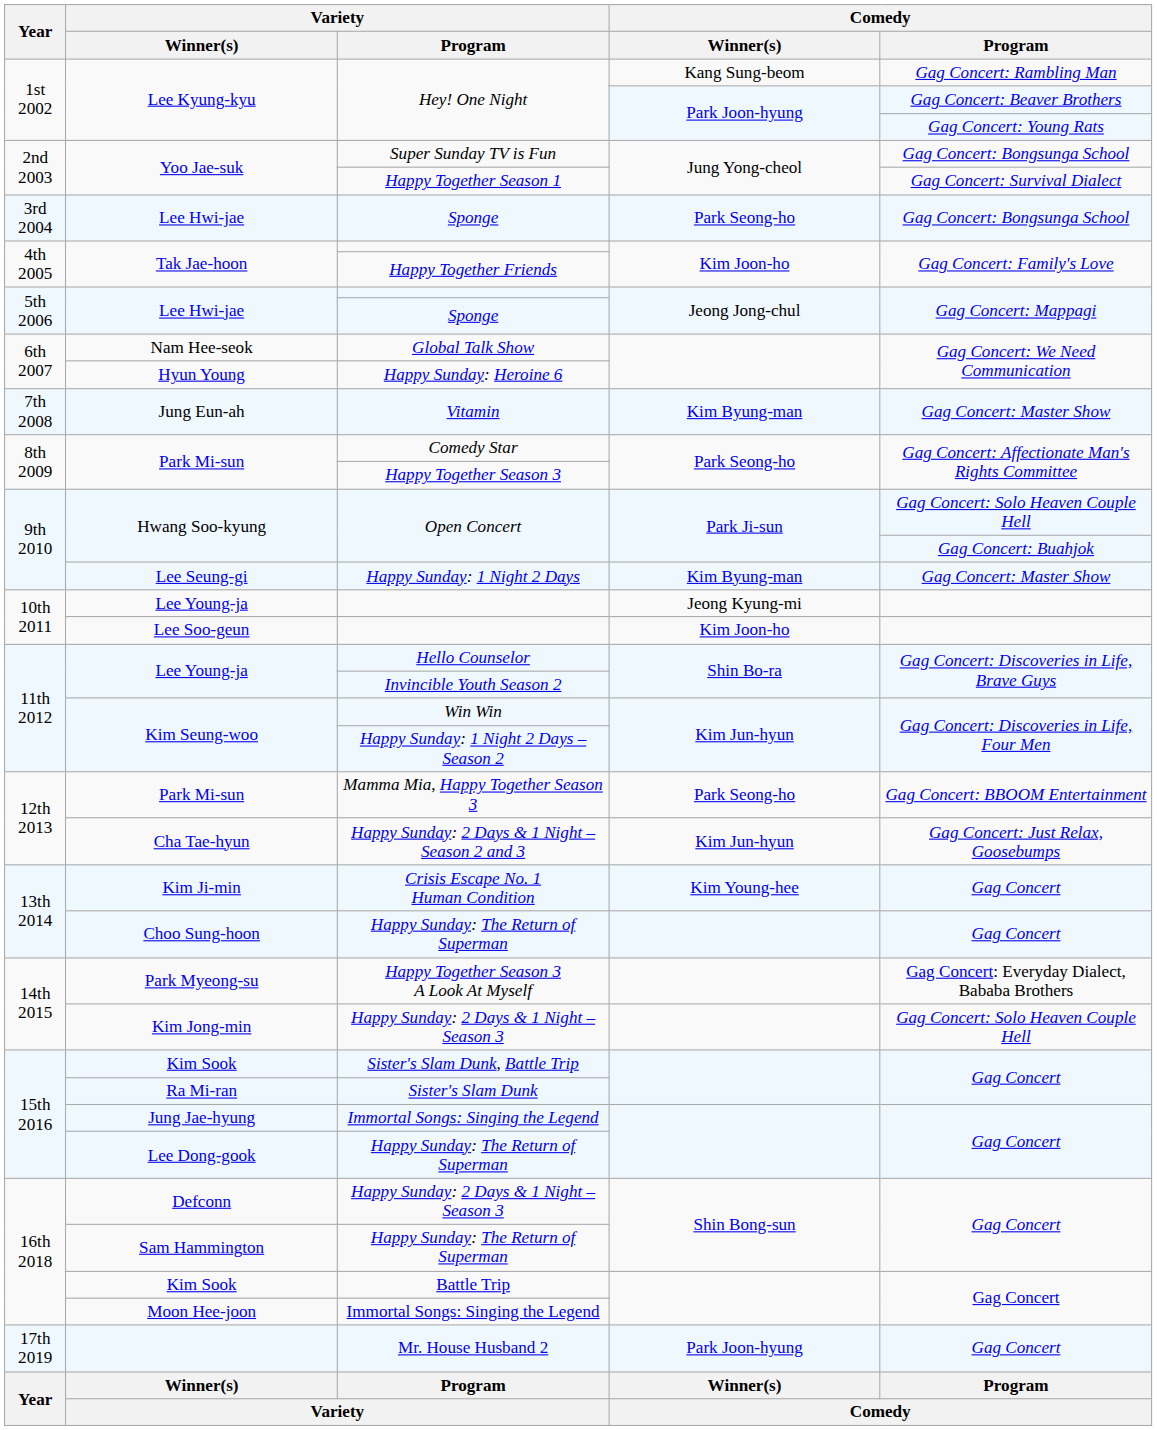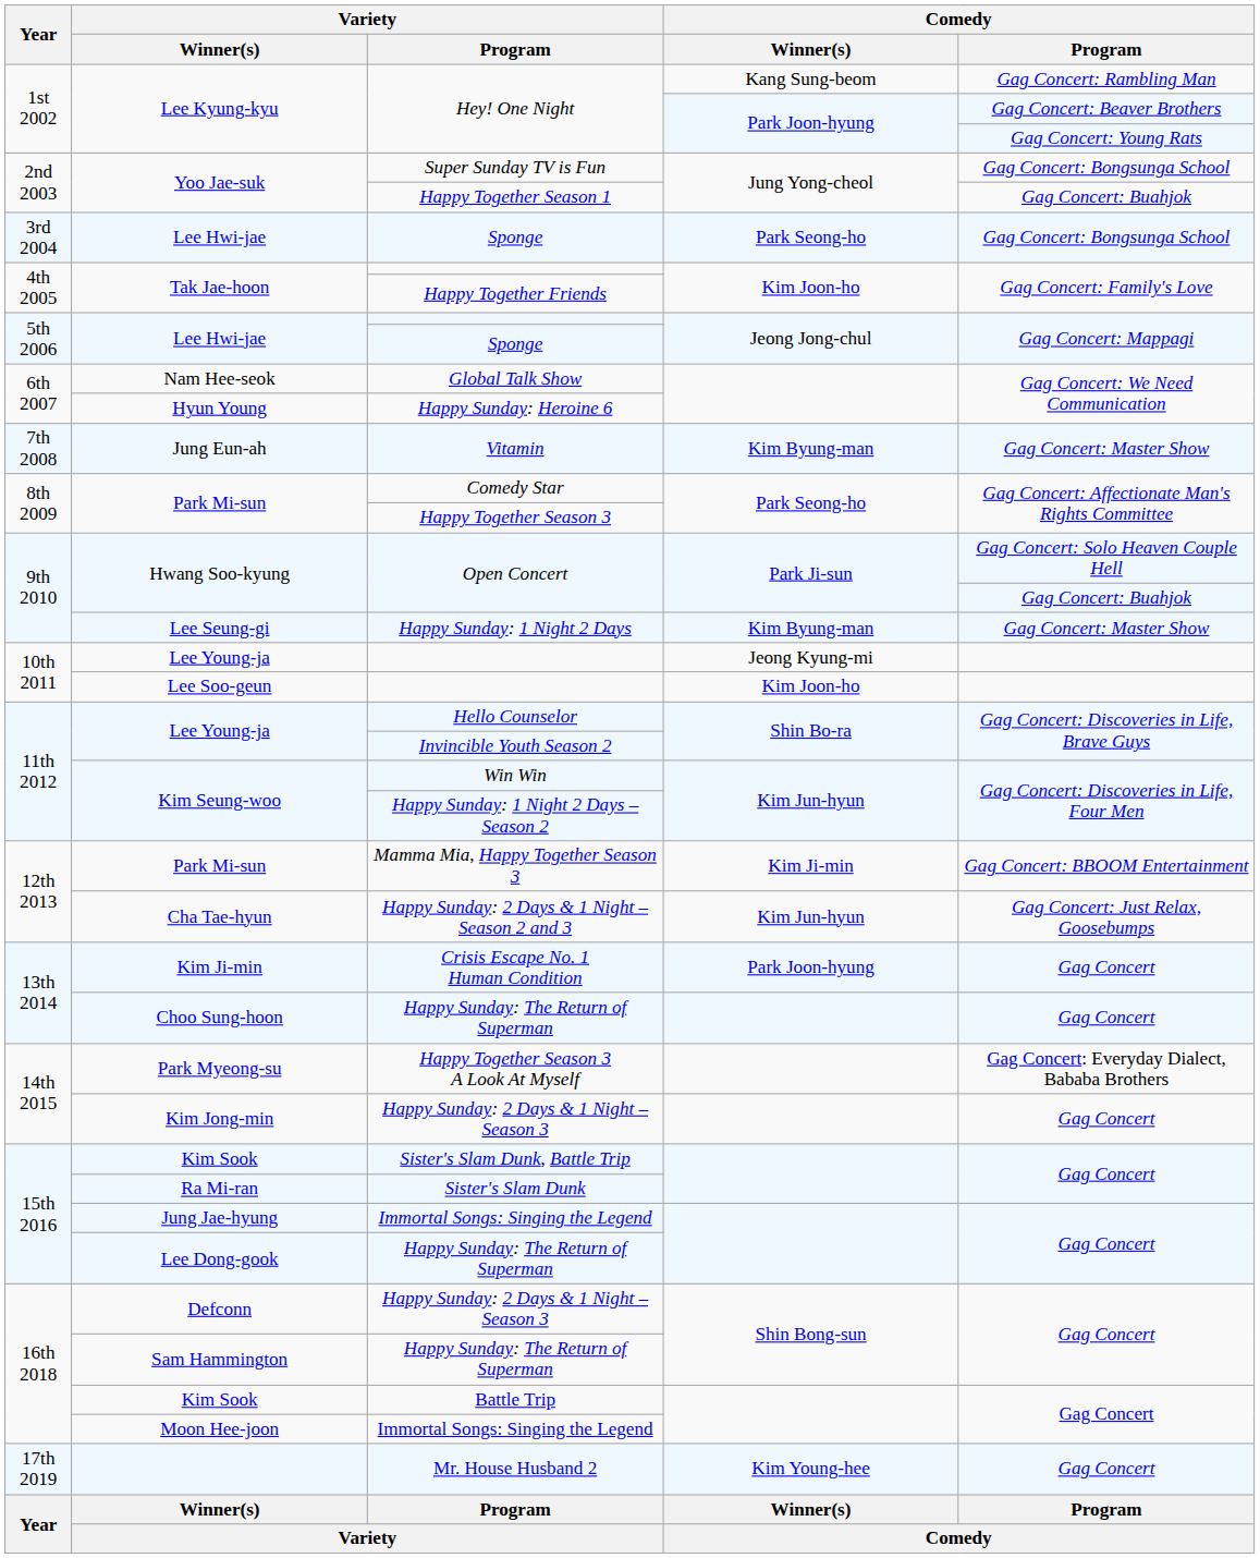 <table class="wikitable" style=text-align:center>
 <tr>
 <th rowspan=2 style="width:50px">Year</th>
 <th colspan=2 style="width:500px">Variety</th>
 <th colspan=2 style="width:500px">Comedy</th>
 </tr>
 <tr style="background:#F0F8FF">
 <th>Winner(s)</th>
 <th>Program</th>
 <th>Winner(s)</th>
 <th>Program</th>
 </tr>
 <tr>
 <td rowspan=3>1st<br> 2002</td>
 <td rowspan=3 style="width:100px"><a href='#'>Lee Kyung-kyu</a></td>
 <td rowspan=3 style="width:100px"><em>Hey! One Night</em></td>
 <td style="width:200px">Kang Sung-beom</td>
 <td style="width:200px"><em> <a href='#'>Gag Concert: Rambling Man</a></em></td>
 </tr>
 <tr style="background:#F0F8FF">
 <td rowspan=2><a href='#'>Park Joon-hyung</a></td>
 <td><em> <a href='#'>Gag Concert: Beaver Brothers</a></em></td>
 </tr>
 <tr style="background:#F0F8FF">
 <td><em> <a href='#'>Gag Concert: Young Rats</a></em></td>
 </tr>
 <tr>
 <td rowspan=2>2nd<br> 2003</td>
 <td rowspan=2><a href='#'>Yoo Jae-suk</a></td>
 <td><em>Super Sunday TV is Fun</em></td>
 <td rowspan=2>Jung Yong-cheol</td>
 <td><em> <a href='#'>Gag Concert: Bongsunga School</a></em></td>
 </tr>
 <tr>
 <td><em><a href='#'>Happy Together Season 1</a></em></td>
-<td><em> <a href='#'>Gag Concert: Survival Dialect</a></em></td>
+<td><em><a href='#'>Gag Concert: Buahjok</a></em></td>
 </tr>
 <tr style="background:#F0F8FF">
 <td>3rd<br> 2004</td>
 <td><a href='#'>Lee Hwi-jae</a></td>
 <td><em><a href='#'>Sponge</a></em></td>
 <td><a href='#'>Park Seong-ho</a></td>
 <td><em> <a href='#'>Gag Concert: Bongsunga School</a></em></td>
 </tr>
 <tr>
 <td rowspan=2>4th<br> 2005</td>
 <td rowspan=2><a href='#'>Tak Jae-hoon</a></td>
 <td><em></em></td>
 <td rowspan=2><a href='#'>Kim Joon-ho</a></td>
 <td rowspan=2><em> <a href='#'>Gag Concert: Family's Love</a></em></td>
 </tr>
 <tr>
 <td><em><a href='#'>Happy Together Friends</a></em></td>
 </tr>
 <tr style="background:#F0F8FF">
 <td rowspan=2>5th<br> 2006</td>
 <td rowspan=2><a href='#'>Lee Hwi-jae</a></td>
 <td><em></em></td>
 <td rowspan=2>Jeong Jong-chul</td>
 <td rowspan=2><em><a href='#'>Gag Concert: Mappagi</a></em></td>
 </tr>
 <tr style="background:#F0F8FF">
 <td><em><a href='#'>Sponge</a></em></td>
 </tr>
 <tr>
 <td rowspan=2>6th<br> 2007</td>
 <td>Nam Hee-seok</td>
 <td><em><a href='#'>Global Talk Show</a></em></td>
 <td rowspan=2></td>
 <td rowspan=2><em><a href='#'>Gag Concert: We Need Communication</a></em></td>
 </tr>
 <tr>
 <td><a href='#'>Hyun Young</a></td>
 <td><em><a href='#'>Happy Sunday</a>: <a href='#'>Heroine 6</a></em></td>
 </tr>
 <tr style="background:#F0F8FF">
 <td>7th<br> 2008</td>
 <td>Jung Eun-ah</td>
 <td><em><a href='#'>Vitamin</a></em></td>
 <td><a href='#'>Kim Byung-man</a></td>
 <td><em><a href='#'>Gag Concert: Master Show</a></em></td>
 </tr>
 <tr>
 <td rowspan=2>8th<br> 2009</td>
 <td rowspan=2><a href='#'>Park Mi-sun</a></td>
 <td><em>Comedy Star</em></td>
 <td rowspan=2><a href='#'>Park Seong-ho</a></td>
 <td rowspan=2><em><a href='#'>Gag Concert: Affectionate Man's Rights Committee</a></em></td>
 </tr>
 <tr>
 <td><em><a href='#'>Happy Together Season 3</a></em></td>
 </tr>
 <tr style="background:#F0F8FF">
 <td rowspan=3>9th<br> 2010</td>
 <td rowspan=2>Hwang Soo-kyung</td>
 <td rowspan=2><em>Open Concert</em></td>
 <td rowspan=2><a href='#'>Park Ji-sun</a></td>
 <td><em><a href='#'>Gag Concert: Solo Heaven Couple Hell</a></em></td>
 </tr>
 <tr style="background:#F0F8FF">
 <td><em><a href='#'>Gag Concert: Buahjok</a></em></td>
 </tr>
 <tr style="background:#F0F8FF">
 <td><a href='#'>Lee Seung-gi</a></td>
 <td><em><a href='#'>Happy Sunday</a>: <a href='#'>1 Night 2 Days</a></em></td>
 <td><a href='#'>Kim Byung-man</a></td>
 <td><em><a href='#'>Gag Concert: Master Show</a></em></td>
 </tr>
 <tr>
 <td rowspan=2>10th<br> 2011</td>
 <td><a href='#'>Lee Young-ja</a></td>
 <td></td>
 <td>Jeong Kyung-mi</td>
 <td></td>
 </tr>
 <tr>
 <td><a href='#'>Lee Soo-geun</a></td>
 <td></td>
 <td><a href='#'>Kim Joon-ho</a></td>
 <td></td>
 </tr>
 <tr style="background:#F0F8FF">
 <td rowspan=4>11th<br> 2012</td>
 <td rowspan=2><a href='#'>Lee Young-ja</a></td>
 <td><em><a href='#'>Hello Counselor</a></em></td>
 <td rowspan=2><a href='#'>Shin Bo-ra</a></td>
 <td rowspan=2><em><a href='#'>Gag Concert: Discoveries in Life, Brave Guys</a></em></td>
 </tr>
 <tr style="background:#F0F8FF">
 <td><em><a href='#'>Invincible Youth Season 2</a></em></td>
 </tr>
 <tr style="background:#F0F8FF">
 <td rowspan=2><a href='#'>Kim Seung-woo</a></td>
 <td><em>Win Win</em></td>
 <td rowspan=2><a href='#'>Kim Jun-hyun</a></td>
 <td rowspan=2><em><a href='#'>Gag Concert: Discoveries in Life, Four Men</a></em></td>
 </tr>
 <tr style="background:#F0F8FF">
 <td><em><a href='#'>Happy Sunday</a>: <a href='#'>1 Night 2 Days – Season 2</a></em></td>
 </tr>
 <tr>
 <td rowspan=2>12th<br> 2013</td>
 <td><a href='#'>Park Mi-sun</a></td>
 <td><em>Mamma Mia</em>, <em><a href='#'>Happy Together Season 3</a></em></td>
-<td><a href='#'>Park Seong-ho</a></td>
+<td><a href='#'>Kim Ji-min</a></td>
 <td><em><a href='#'>Gag Concert: BBOOM Entertainment</a></em></td>
 </tr>
 <tr>
 <td><a href='#'>Cha Tae-hyun</a></td>
 <td><em><a href='#'>Happy Sunday</a>: <a href='#'>2 Days & 1 Night – Season 2 and 3</a></em></td>
 <td><a href='#'>Kim Jun-hyun</a></td>
 <td><em><a href='#'>Gag Concert: Just Relax, Goosebumps</a></em></td>
 </tr>
 <tr style="background:#F0F8FF">
 <td rowspan=2>13th<br> 2014</td>
 <td><a href='#'>Kim Ji-min</a></td>
 <td><em><a href='#'>Crisis Escape No. 1</a></em><br><em><a href='#'>Human Condition</a></em></td>
-<td><a href='#'>Kim Young-hee</a></td>
+<td><a href='#'>Park Joon-hyung</a></td>
 <td><em><a href='#'>Gag Concert</a></em></td>
 </tr>
 <tr style="background:#F0F8FF">
 <td><a href='#'>Choo Sung-hoon</a></td>
 <td><em><a href='#'>Happy Sunday</a>: <a href='#'>The Return of Superman</a></em></td>
 <td></td>
 <td><em><a href='#'>Gag Concert</a></em></td>
 </tr>
 <tr>
 <td rowspan=2>14th<br> 2015</td>
 <td><a href='#'>Park Myeong-su</a></td>
 <td><em><a href='#'>Happy Together Season 3</a></em><br><em>A Look At Myself</em></td>
 <td></td>
 <td></em><a href='#'>Gag Concert</a>: Everyday Dialect, Bababa Brothers<em></td>
 </tr>
 <tr>
 <td><a href='#'>Kim Jong-min</a></td>
 <td><em><a href='#'>Happy Sunday</a>: <a href='#'>2 Days & 1 Night – Season 3</a></em></td>
 <td></td>
-<td><em><a href='#'>Gag Concert: Solo Heaven Couple Hell</a></em></td>
+<td><em><a href='#'>Gag Concert</a></em></td>
 </tr>
 <tr style="background:#F0F8FF">
 <td rowspan=4>15th<br> 2016</td>
 <td><a href='#'>Kim Sook</a></td>
 <td><em><a href='#'>Sister's Slam Dunk</a></em>, <em><a href='#'>Battle Trip</a></em></td>
 <td rowspan=2></td>
 <td rowspan=2><em><a href='#'>Gag Concert</a></em></td>
 </tr>
 <tr style="background:#F0F8FF">
 <td><a href='#'>Ra Mi-ran</a></td>
 <td><em><a href='#'>Sister's Slam Dunk</a></em></td>
 </tr>
 <tr style="background:#F0F8FF">
 <td><a href='#'>Jung Jae-hyung</a></td>
 <td><em><a href='#'>Immortal Songs: Singing the Legend</a></em></td>
 <td rowspan=2></td>
 <td rowspan=2><em><a href='#'>Gag Concert</a></em></td>
 </tr>
 <tr style="background:#F0F8FF">
 <td><a href='#'>Lee Dong-gook</a></td>
 <td><em><a href='#'>Happy Sunday</a>: <a href='#'>The Return of Superman</a></em></td>
 </tr>
 <tr>
 <td rowspan=4>16th<br>2018</td>
 <td><a href='#'>Defconn</a></td>
 <td><em><a href='#'>Happy Sunday</a>: <a href='#'>2 Days & 1 Night – Season 3</a></em></td>
 <td rowspan=2><a href='#'>Shin Bong-sun</a></td>
 <td rowspan="2"><em><a href='#'>Gag Concert</a></em></td>
 </tr>
 <tr>
 <td><a href='#'>Sam Hammington</a></td>
 <td><em><a href='#'>Happy Sunday</a>: <a href='#'>The Return of Superman</a><strong></td>
 </tr>
 <tr>
 <td><a href='#'>Kim Sook</a></td>
 <td></em><a href='#'>Battle Trip</a><em></td>
 <td rowspan=2></td>
 <td rowspan=2></em><a href='#'>Gag Concert</a><em></td>
 </tr>
 <tr>
 <td><a href='#'>Moon Hee-joon</a></td>
 <td></em><a href='#'>Immortal Songs: Singing the Legend</a><em></td>
 </tr>
 <tr style="background:#F0F8FF">
 <td>17th<br>2019</td>
 <td></td>
 <td><a href='#'></em>Mr. House Husband 2<em></a></td>
-<td><a href='#'>Park Joon-hyung</a></td>
+<td><a href='#'>Kim Young-hee</a></td>
 <td><em><a href='#'>Gag Concert</a></em></td>
 </tr>
 <tr>
 <th rowspan=2>Year</th>
 <th>Winner(s)</th>
 <th>Program</th>
 <th>Winner(s)</th>
 <th>Program</th>
 </tr>
 <tr>
 <th colspan=2>Variety</th>
 <th colspan=2>Comedy</th>
 </tr>
 </table>
